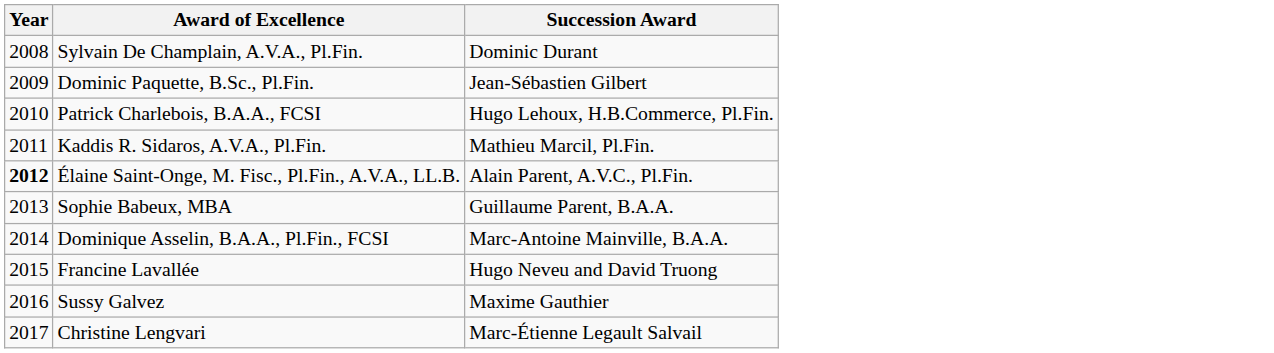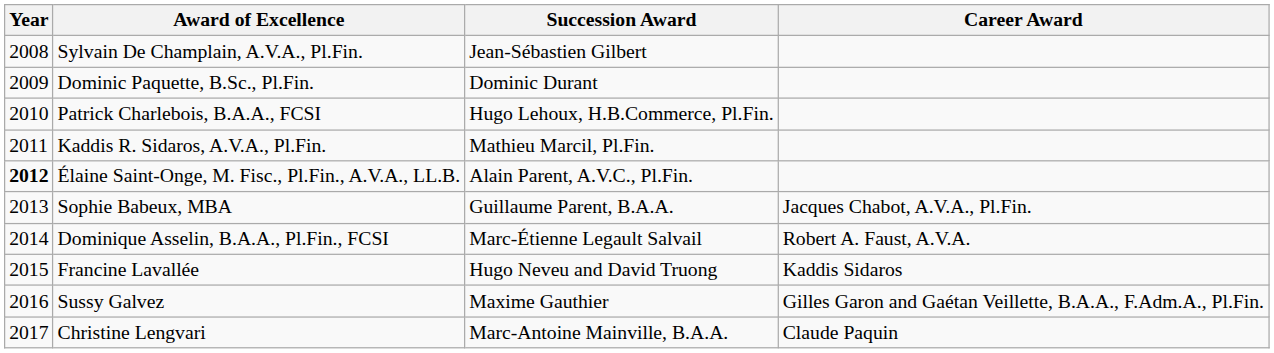 <table class="wikitable" border="1">
 <tr>
 <th>Year</th>
 <th>Award of Excellence</th>
 <th>Succession Award</th>
+<th>Career Award</th>
 </tr>
 <tr>
 <td>2008</td>
 <td>Sylvain De Champlain, A.V.A., Pl.Fin.</td>
-<td>Dominic Durant</td>
+<td>Jean-Sébastien Gilbert</td>
+<td></td>
 </tr>
 <tr>
 <td>2009</td>
 <td>Dominic Paquette, B.Sc., Pl.Fin.</td>
-<td>Jean-Sébastien Gilbert</td>
+<td>Dominic Durant</td>
+<td></td>
 </tr>
 <tr>
 <td>2010</td>
 <td>Patrick Charlebois, B.A.A., FCSI</td>
 <td>Hugo Lehoux, H.B.Commerce, Pl.Fin.</td>
+<td></td>
 </tr>
 <tr>
 <td>2011</td>
 <td>Kaddis R. Sidaros, A.V.A., Pl.Fin.</td>
 <td>Mathieu Marcil, Pl.Fin.</td>
+<td></td>
 </tr>
 <tr>
 <td><strong>2012</strong></td>
 <td>Élaine Saint-Onge, M. Fisc., Pl.Fin., A.V.A., LL.B.</td>
 <td Éric Charbonneau, Christiane Van Bolhuis, B.A.A.>Alain Parent, A.V.C., Pl.Fin.</td>
+<td></td>
 </tr>
 <tr>
 <td>2013</td>
 <td>Sophie Babeux, MBA</td>
 <td>Guillaume Parent, B.A.A.</td>
+<td>Jacques Chabot, A.V.A., Pl.Fin.</td>
 </tr>
 <tr>
 <td>2014</td>
 <td>Dominique Asselin, B.A.A., Pl.Fin., FCSI</td>
-<td>Marc-Antoine Mainville, B.A.A.</td>
+<td>Marc-Étienne Legault Salvail</td>
+<td>Robert A. Faust, A.V.A.</td>
 </tr>
 <tr>
 <td>2015</td>
 <td>Francine Lavallée</td>
 <td>Hugo Neveu and David Truong</td>
+<td>Kaddis Sidaros</td>
 </tr>
 <tr>
 <td>2016</td>
 <td>Sussy Galvez</td>
 <td>Maxime Gauthier</td>
+<td>Gilles Garon and Gaétan Veillette, B.A.A., F.Adm.A., Pl.Fin.</td>
 </tr>
 <tr>
 <td>2017</td>
 <td>Christine Lengvari</td>
-<td>Marc-Étienne Legault Salvail</td>
+<td>Marc-Antoine Mainville, B.A.A.</td>
+<td>Claude Paquin</td>
 </tr>
 </table>
